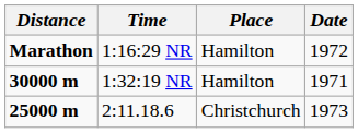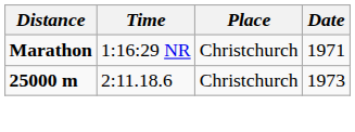 <table class="wikitable">
 <tr>
 <th><em>Distance</em></th>
 <th><em>Time</em></th>
 <th><em>Place</em></th>
 <th><em>Date</em></th>
 </tr>
 <tr>
 <td><strong>Marathon</strong></td>
 <td>1:16:29 <a href='#'>NR</a></td>
-<td>Hamilton</td>
-<td>1972</td>
-</tr>
-<tr>
-<td><strong>30000 m</strong></td>
-<td>1:32:19 <a href='#'>NR</a></td>
-<td>Hamilton</td>
+<td>Christchurch</td>
 <td>1971</td>
 </tr>
 <tr>
 <td><strong>25000 m</strong></td>
 <td>2:11.18.6</td>
 <td>Christchurch</td>
 <td>1973</td>
 </tr>
 </table>
